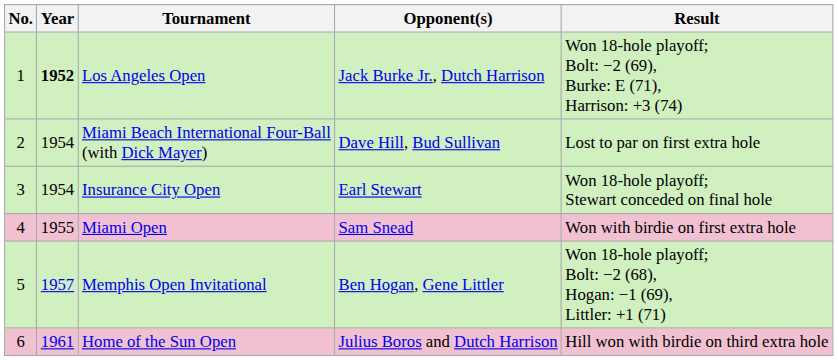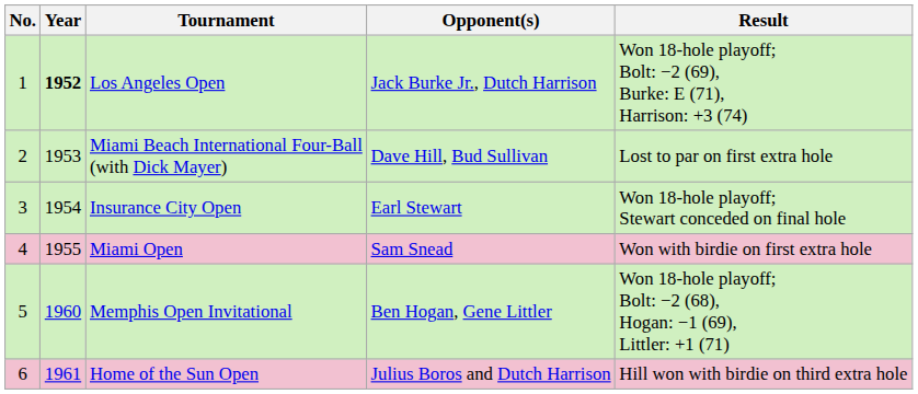 <table class="wikitable" style="font-size:95%;">
 <tr>
 <th>No.</th>
 <th>Year</th>
 <th>Tournament</th>
 <th>Opponent(s)</th>
 <th>Result</th>
 </tr>
 <tr style="background:#D0F0C0;">
 <td align=center>1</td>
 <td><strong>1952</strong></td>
 <td><a href='#'>Los Angeles Open</a></td>
 <td> <a href='#'>Jack Burke Jr.</a>,  <a href='#'>Dutch Harrison</a></td>
 <td>Won 18-hole playoff;<br>Bolt: −2 (69),<br>Burke: E (71),<br>Harrison: +3 (74)</td>
 </tr>
 <tr style="background:#D0F0C0;">
 <td align=center>2</td>
-<td>1954</td>
+<td>1953</td>
 <td><a href='#'>Miami Beach International Four-Ball</a><br>(with  <a href='#'>Dick Mayer</a>)</td>
 <td> <a href='#'>Dave Hill</a>,  <a href='#'>Bud Sullivan</a></td>
 <td>Lost to par on first extra hole</td>
 </tr>
 <tr style="background:#D0F0C0;">
 <td align=center>3</td>
 <td>1954</td>
 <td><a href='#'>Insurance City Open</a></td>
 <td> <a href='#'>Earl Stewart</a></td>
 <td>Won 18-hole playoff;<br>Stewart conceded on final hole</td>
 </tr>
 <tr style="background:#F2C1D1;">
 <td align=center>4</td>
 <td>1955</td>
 <td><a href='#'>Miami Open</a></td>
 <td> <a href='#'>Sam Snead</a></td>
 <td>Won with birdie on first extra hole</td>
 </tr>
 <tr style="background:#D0F0C0;">
 <td align=center>5</td>
-<td><a href='#'>1957</a></td>
+<td><a href='#'>1960</a></td>
 <td><a href='#'>Memphis Open Invitational</a></td>
 <td> <a href='#'>Ben Hogan</a>,  <a href='#'>Gene Littler</a></td>
 <td>Won 18-hole playoff;<br>Bolt: −2 (68),<br>Hogan: −1 (69),<br>Littler: +1 (71)</td>
 </tr>
 <tr style="background:#F2C1D1;">
 <td align=center>6</td>
 <td><a href='#'>1961</a></td>
 <td><a href='#'>Home of the Sun Open</a></td>
 <td> <a href='#'>Julius Boros</a> and  <a href='#'>Dutch Harrison</a></td>
 <td>Hill won with birdie on third extra hole</td>
 </tr>
 </table>
